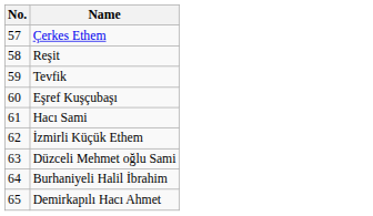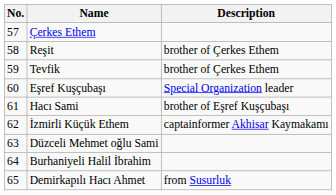 <table class="wikitable">
 <tr>
 <th>No.</th>
 <th>Name</th>
+<th>Description</th>
 </tr>
 <tr>
 <td>57</td>
 <td><a href='#'>Çerkes Ethem</a></td>
+<td></td>
 </tr>
 <tr>
 <td>58</td>
 <td>Reşit</td>
+<td>brother of Çerkes Ethem</td>
 </tr>
 <tr>
 <td>59</td>
 <td>Tevfik</td>
+<td>brother of Çerkes Ethem</td>
 </tr>
 <tr>
 <td>60</td>
 <td>Eşref Kuşçubaşı</td>
+<td><a href='#'>Special Organization</a> leader</td>
 </tr>
 <tr>
 <td>61</td>
 <td>Hacı Sami</td>
+<td>brother of Eşref Kuşçubaşı</td>
 </tr>
 <tr>
 <td>62</td>
 <td>İzmirli Küçük Ethem</td>
+<td>captainformer <a href='#'>Akhisar</a> Kaymakamı</td>
 </tr>
 <tr>
 <td>63</td>
 <td>Düzceli Mehmet oğlu Sami</td>
+<td></td>
 </tr>
 <tr>
 <td>64</td>
 <td>Burhaniyeli Halil İbrahim</td>
+<td></td>
 </tr>
 <tr>
 <td>65</td>
 <td>Demirkapılı Hacı Ahmet</td>
+<td>from <a href='#'>Susurluk</a></td>
 </tr>
 </table>
